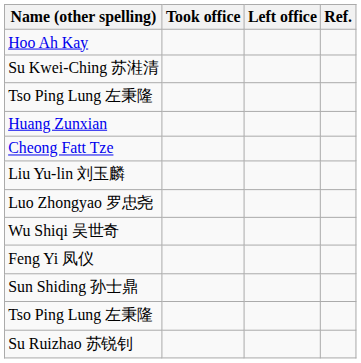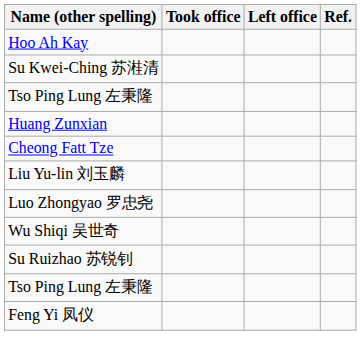 <table class="wikitable">
 <tr>
 <th>Name (other spelling)</th>
 <th>Took office</th>
 <th>Left office</th>
 <th>Ref.</th>
 </tr>
 <tr>
 <td><a href='#'>Hoo Ah Kay</a></td>
 <td></td>
 <td></td>
 <td></td>
 </tr>
 <tr>
 <td>Su Kwei-Ching 苏溎清</td>
 <td></td>
 <td></td>
 <td></td>
 </tr>
 <tr>
 <td>Tso Ping Lung 左秉隆</td>
 <td></td>
 <td></td>
 <td></td>
 </tr>
 <tr>
 <td><a href='#'>Huang Zunxian</a></td>
 <td></td>
 <td></td>
 <td></td>
 </tr>
 <tr>
 <td><a href='#'>Cheong Fatt Tze</a></td>
 <td></td>
 <td></td>
 <td></td>
 </tr>
 <tr>
 <td>Liu Yu-lin 刘玉麟</td>
 <td></td>
 <td></td>
 <td></td>
 </tr>
 <tr>
 <td>Luo Zhongyao 罗忠尧</td>
 <td></td>
 <td></td>
 <td></td>
 </tr>
 <tr>
 <td>Wu Shiqi 吴世奇</td>
 <td></td>
 <td></td>
 <td></td>
 </tr>
 <tr>
-<td>Feng Yi 凤仪</td>
-<td></td>
-<td></td>
-<td></td>
-</tr>
-<tr>
-<td>Sun Shiding 孙士鼎</td>
+<td>Su Ruizhao 苏锐钊</td>
 <td></td>
 <td></td>
 <td></td>
 </tr>
 <tr>
 <td>Tso Ping Lung 左秉隆</td>
 <td></td>
 <td></td>
 <td></td>
 </tr>
 <tr>
-<td>Su Ruizhao 苏锐钊</td>
+<td>Feng Yi 凤仪</td>
 <td></td>
 <td></td>
 <td></td>
 </tr>
 </table>
